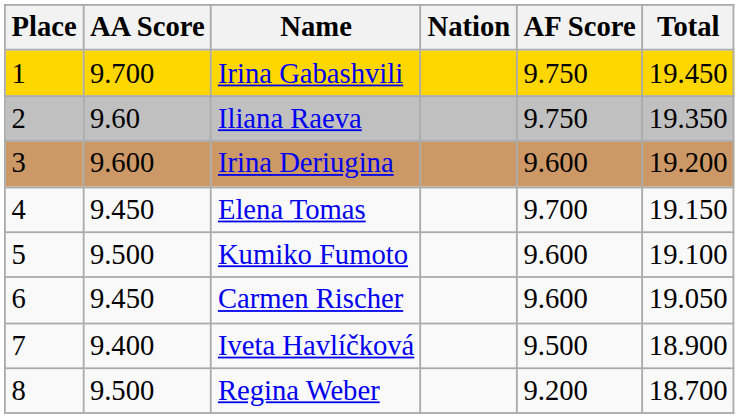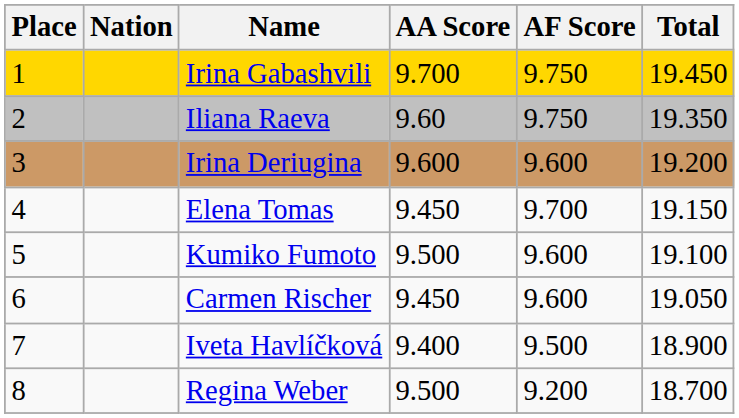 <table class="wikitable">
 <tr>
 <th>Place</th>
+<th>Nation</th>
+<th>Name</th>
 <th>AA Score</th>
-<th>Name</th>
-<th>Nation</th>
 <th>AF Score</th>
 <th>Total</th>
 </tr>
 <tr bgcolor=gold>
 <td>1</td>
+<td></td>
+<td><a href='#'>Irina Gabashvili</a></td>
 <td>9.700</td>
-<td><a href='#'>Irina Gabashvili</a></td>
-<td></td>
 <td>9.750</td>
 <td>19.450</td>
 </tr>
 <tr bgcolor=silver>
 <td>2</td>
+<td></td>
+<td><a href='#'>Iliana Raeva</a></td>
 <td>9.60</td>
-<td><a href='#'>Iliana Raeva</a></td>
-<td></td>
 <td>9.750</td>
 <td>19.350</td>
 </tr>
 <tr bgcolor=cc9966>
 <td>3</td>
+<td></td>
+<td><a href='#'>Irina Deriugina</a></td>
 <td>9.600</td>
-<td><a href='#'>Irina Deriugina</a></td>
-<td></td>
 <td>9.600</td>
 <td>19.200</td>
 </tr>
 <tr>
 <td>4</td>
+<td></td>
+<td><a href='#'>Elena Tomas</a></td>
 <td>9.450</td>
-<td><a href='#'>Elena Tomas</a></td>
-<td></td>
 <td>9.700</td>
 <td>19.150</td>
 </tr>
 <tr>
 <td>5</td>
+<td></td>
+<td><a href='#'>Kumiko Fumoto</a></td>
 <td>9.500</td>
-<td><a href='#'>Kumiko Fumoto</a></td>
-<td></td>
 <td>9.600</td>
 <td>19.100</td>
 </tr>
 <tr>
 <td>6</td>
+<td></td>
+<td><a href='#'>Carmen Rischer</a></td>
 <td>9.450</td>
-<td><a href='#'>Carmen Rischer</a></td>
-<td></td>
 <td>9.600</td>
 <td>19.050</td>
 </tr>
 <tr>
 <td>7</td>
+<td></td>
+<td><a href='#'>Iveta Havlíčková</a></td>
 <td>9.400</td>
-<td><a href='#'>Iveta Havlíčková</a></td>
-<td></td>
 <td>9.500</td>
 <td>18.900</td>
 </tr>
 <tr>
 <td>8</td>
+<td></td>
+<td><a href='#'>Regina Weber</a></td>
 <td>9.500</td>
-<td><a href='#'>Regina Weber</a></td>
-<td></td>
 <td>9.200</td>
 <td>18.700</td>
 </tr>
 </table>
